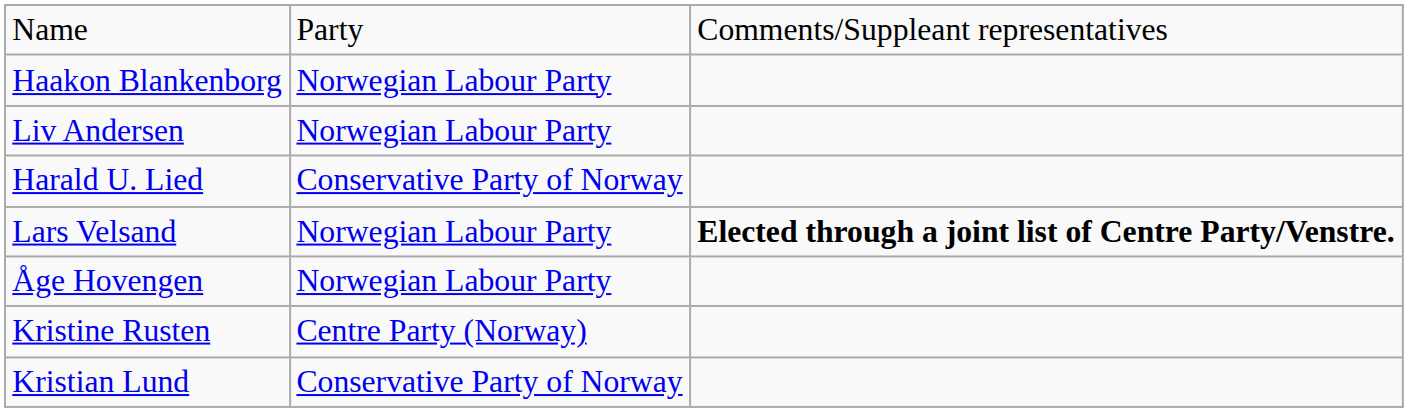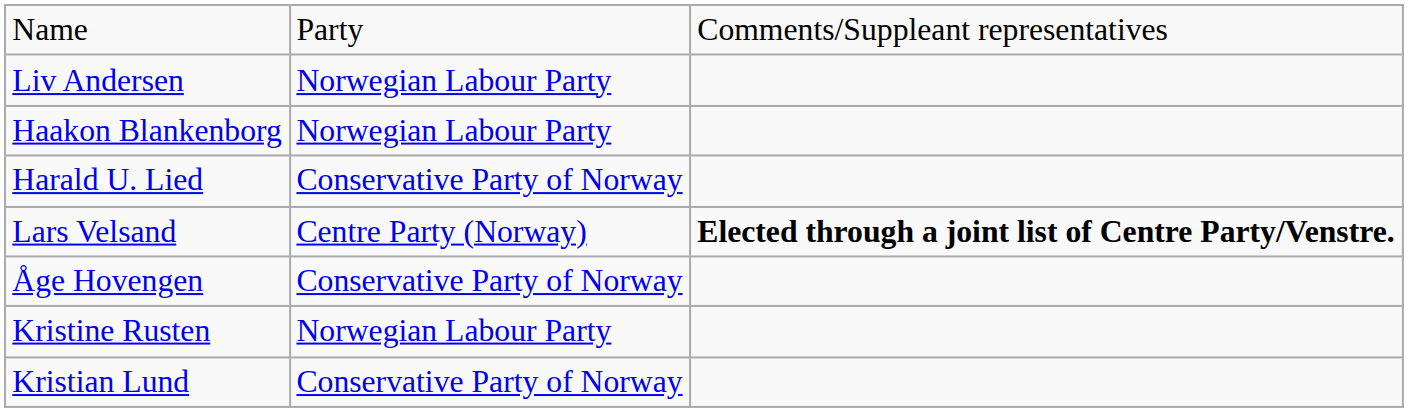 <table class="wikitable">
 <tr>
 <td>Name</td>
 <td>Party</td>
 <td>Comments/Suppleant representatives</td>
 </tr>
 <tr>
-<td><a href='#'>Haakon Blankenborg</a></td>
+<td><a href='#'>Liv Andersen</a></td>
 <td><a href='#'>Norwegian Labour Party</a></td>
 <td></td>
 </tr>
 <tr>
-<td><a href='#'>Liv Andersen</a></td>
+<td><a href='#'>Haakon Blankenborg</a></td>
 <td><a href='#'>Norwegian Labour Party</a></td>
 <td></td>
 </tr>
 <tr>
 <td><a href='#'>Harald U. Lied</a></td>
 <td><a href='#'>Conservative Party of Norway</a></td>
 <td></td>
 </tr>
 <tr>
 <td><a href='#'>Lars Velsand</a></td>
-<td><a href='#'>Norwegian Labour Party</a></td>
+<td><a href='#'>Centre Party (Norway)</a></td>
 <td><strong>Elected through a joint list of Centre Party/Venstre.</strong></td>
 </tr>
 <tr>
 <td><a href='#'>Åge Hovengen</a></td>
-<td><a href='#'>Norwegian Labour Party</a></td>
+<td><a href='#'>Conservative Party of Norway</a></td>
 <td></td>
 </tr>
 <tr>
 <td><a href='#'>Kristine Rusten</a></td>
-<td><a href='#'>Centre Party (Norway)</a></td>
+<td><a href='#'>Norwegian Labour Party</a></td>
 <td></td>
 </tr>
 <tr>
 <td><a href='#'>Kristian Lund</a></td>
 <td><a href='#'>Conservative Party of Norway</a></td>
 <td></td>
 </tr>
 </table>
